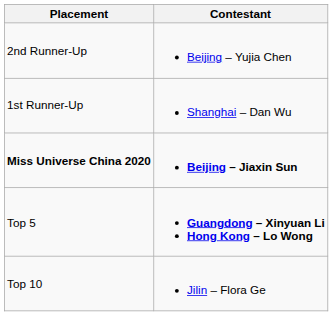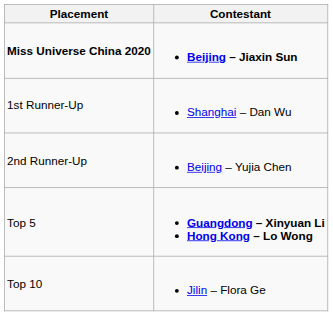 <table class="wikitable sortable" style="font-size: 95%;">
 <tr>
 <th>Placement</th>
 <th>Contestant</th>
 </tr>
 <tr>
-<td>2nd Runner-Up</td>
-<td><br><ul><li><a href='#'>Beijing</a> – Yujia Chen</li></ul></td>
+<td><strong>Miss Universe China 2020</strong></td>
+<td><br><ul><li><strong><a href='#'>Beijing</a> – Jiaxin Sun</strong></li></ul></td>
 </tr>
 <tr>
 <td>1st Runner-Up</td>
 <td><br><ul><li><a href='#'>Shanghai</a> – Dan Wu</li></ul></td>
 </tr>
 <tr>
-<td><strong>Miss Universe China 2020</strong></td>
-<td><br><ul><li><strong><a href='#'>Beijing</a> – Jiaxin Sun</strong></li></ul></td>
+<td>2nd Runner-Up</td>
+<td><br><ul><li><a href='#'>Beijing</a> – Yujia Chen</li></ul></td>
 </tr>
 <tr>
 <td>Top 5</td>
 <td><strong><br><ul><li><a href='#'>Guangdong</a> – Xinyuan Li</li><li><a href='#'>Hong Kong</a> – Lo Wong</li></ul></strong></td>
 </tr>
 <tr>
 <td>Top 10</td>
 <td><br><ul><li><a href='#'>Jilin</a> – Flora Ge</li></ul></td>
 </tr>
 </table>
